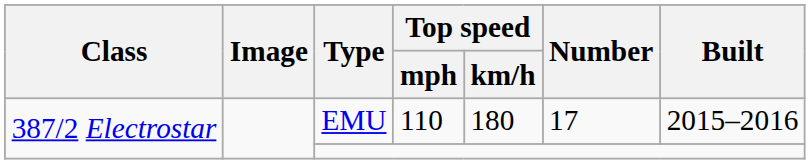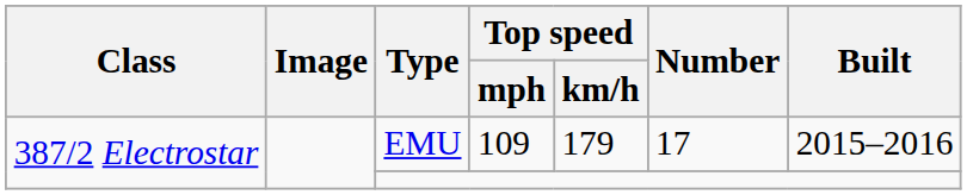 <table class="wikitable">
 <tr style="background:#f9f9f9;">
 <th rowspan="2">Class</th>
 <th rowspan="2">Image</th>
 <th rowspan="2">Type</th>
 <th colspan="2">Top speed</th>
 <th rowspan="2">Number</th>
 <th rowspan="2">Built</th>
 </tr>
 <tr style="background:#f9f9f9;">
 <th>mph</th>
 <th>km/h</th>
 </tr>
 <tr>
 <td rowspan="2"><a href='#'>387/2</a> <em><a href='#'>Electrostar</a></em></td>
 <td rowspan="2"></td>
 <td><a href='#'>EMU</a></td>
-<td>110</td>
-<td>180</td>
+<td>109</td>
+<td>179</td>
 <td>17</td>
 <td>2015–2016</td>
 </tr>
 <tr>
 <td colspan="5"></td>
 </tr>
 </table>
